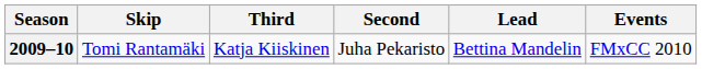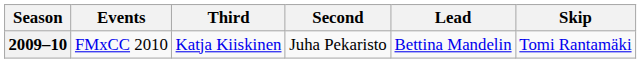 <table class="wikitable">
 <tr>
 <th scope="col">Season</th>
-<th scope="col">Skip</th>
+<th scope="col">Events</th>
 <th scope="col">Third</th>
 <th scope="col">Second</th>
 <th scope="col">Lead</th>
-<th scope="col">Events</th>
+<th scope="col">Skip</th>
 </tr>
 <tr>
 <th scope="row">2009–10</th>
-<td><a href='#'>Tomi Rantamäki</a></td>
+<td><a href='#'>FMxCC</a> 2010 </td>
 <td><a href='#'>Katja Kiiskinen</a></td>
 <td>Juha Pekaristo</td>
 <td><a href='#'>Bettina Mandelin</a></td>
-<td><a href='#'>FMxCC</a> 2010 </td>
+<td><a href='#'>Tomi Rantamäki</a></td>
 </tr>
 </table>
